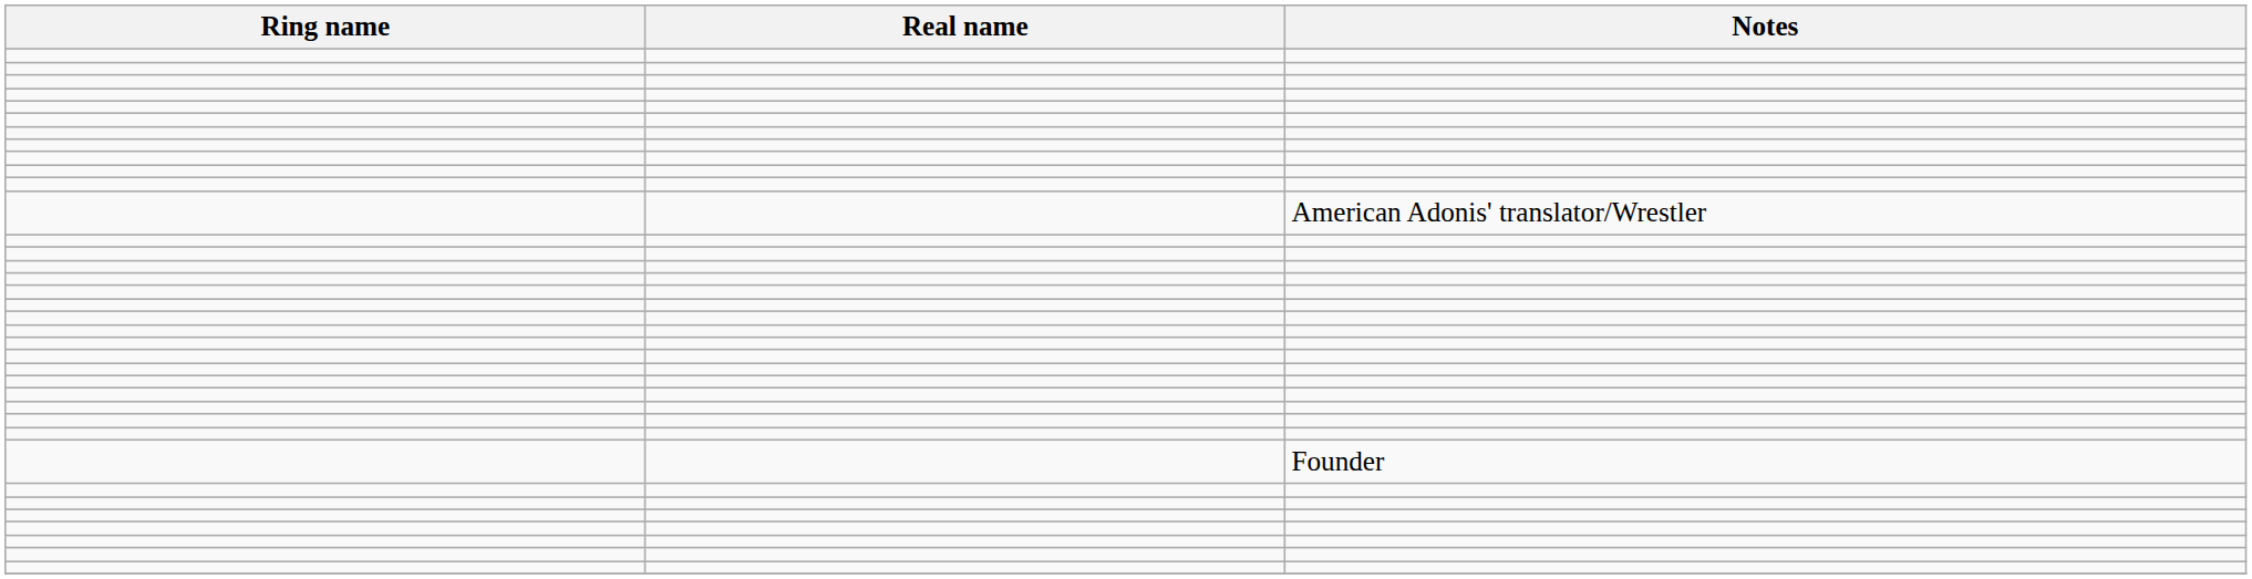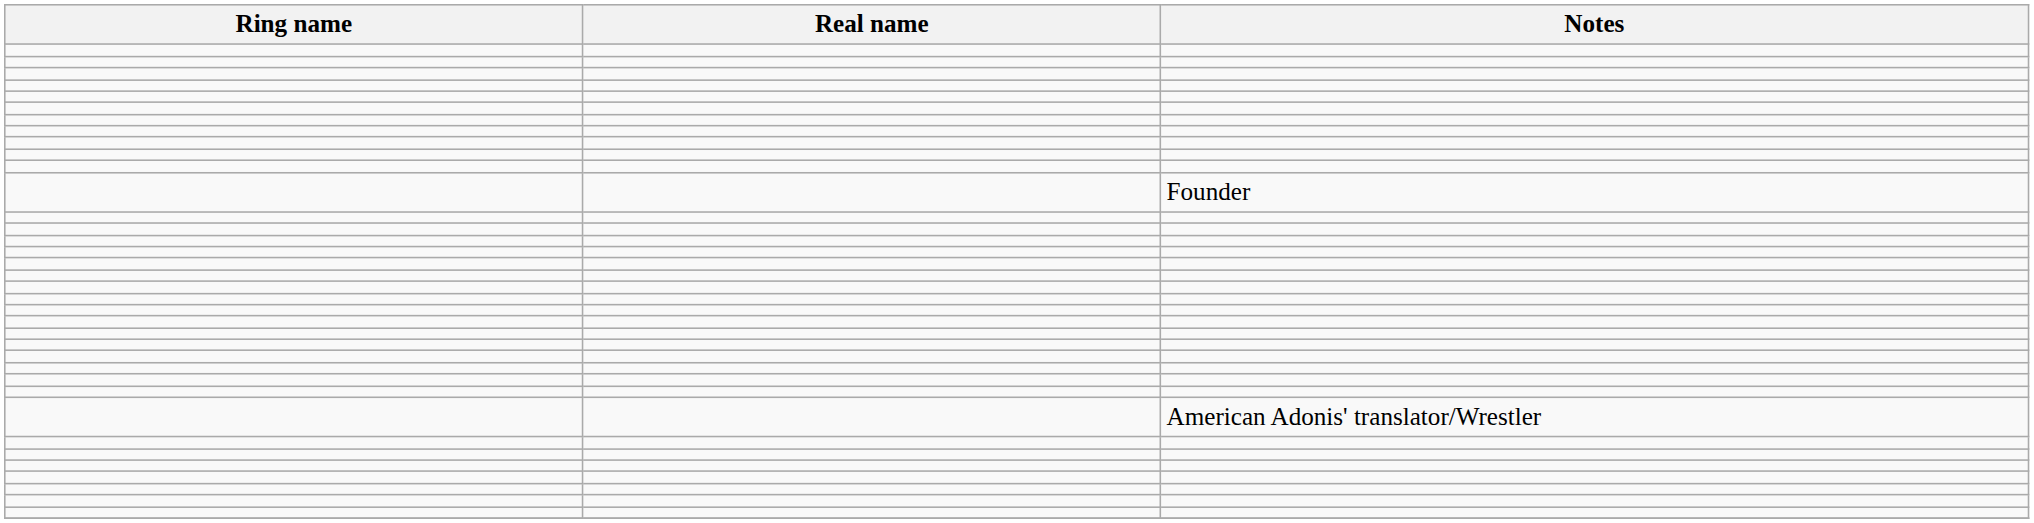 <table class="wikitable sortable" align="left center" width="65%">
 <tr>
 <th width="20%">Ring name</th>
 <th width="20%">Real name</th>
 <th width="30%">Notes</th>
+</tr>
+<tr>
+<td></td>
+<td></td>
+<td></td>
+</tr>
+<tr>
+<td></td>
+<td></td>
+<td></td>
+</tr>
+<tr>
+<td></td>
+<td></td>
+<td></td>
+</tr>
+<tr>
+<td></td>
+<td></td>
+<td></td>
+</tr>
+<tr>
+<td></td>
+<td></td>
+<td></td>
+</tr>
+<tr>
+<td></td>
+<td></td>
+<td></td>
+</tr>
+<tr>
+<td></td>
+<td></td>
+<td></td>
+</tr>
+<tr>
+<td></td>
+<td></td>
+<td></td>
+</tr>
+<tr>
+<td></td>
+<td></td>
+<td></td>
+</tr>
+<tr>
+<td></td>
+<td></td>
+<td></td>
+</tr>
+<tr>
+<td></td>
+<td></td>
+<td></td>
+</tr>
+<tr>
+<td></td>
+<td></td>
+<td>Founder</td>
+</tr>
+<tr>
+<td></td>
+<td></td>
+<td></td>
+</tr>
+<tr>
+<td></td>
+<td></td>
+<td></td>
+</tr>
+<tr>
+<td></td>
+<td></td>
+<td></td>
+</tr>
+<tr>
+<td></td>
+<td></td>
+<td></td>
+</tr>
+<tr>
+<td></td>
+<td></td>
+<td></td>
 </tr>
 <tr>
 <td></td>
 <td></td>
 <td></td>
 </tr>
 <tr>
 <td></td>
 <td></td>
 <td></td>
 </tr>
 <tr>
 <td></td>
 <td></td>
 <td></td>
 </tr>
 <tr>
 <td></td>
 <td></td>
 <td></td>
 </tr>
 <tr>
 <td></td>
 <td></td>
 <td></td>
 </tr>
 <tr>
 <td></td>
 <td></td>
 <td></td>
 </tr>
 <tr>
 <td></td>
 <td></td>
 <td></td>
 </tr>
 <tr>
 <td></td>
 <td></td>
 <td></td>
 </tr>
 <tr>
 <td></td>
 <td></td>
 <td></td>
 </tr>
 <tr>
 <td></td>
 <td></td>
 <td></td>
 </tr>
 <tr>
 <td></td>
 <td></td>
 <td></td>
 </tr>
 <tr>
 <td></td>
 <td></td>
 <td>American Adonis' translator/Wrestler</td>
 </tr>
 <tr>
 <td></td>
 <td></td>
 <td></td>
 </tr>
 <tr>
 <td></td>
 <td></td>
 <td></td>
 </tr>
 <tr>
 <td></td>
 <td></td>
 <td></td>
 </tr>
 <tr>
 <td></td>
 <td></td>
 <td></td>
 </tr>
 <tr>
 <td></td>
 <td></td>
 <td></td>
 </tr>
 <tr>
 <td></td>
 <td></td>
 <td></td>
 </tr>
 <tr>
 <td></td>
 <td></td>
 <td></td>
 </tr>
 <tr>
-<td></td>
-<td></td>
-<td></td>
-</tr>
-<tr>
-<td></td>
-<td></td>
-<td></td>
-</tr>
-<tr>
-<td></td>
-<td></td>
-<td></td>
-</tr>
-<tr>
-<td></td>
-<td></td>
-<td></td>
-</tr>
-<tr>
-<td></td>
-<td></td>
-<td></td>
-</tr>
-<tr>
-<td></td>
-<td></td>
-<td></td>
-</tr>
-<tr>
-<td></td>
-<td></td>
-<td></td>
-</tr>
-<tr>
-<td></td>
-<td></td>
-<td></td>
-</tr>
-<tr>
-<td></td>
-<td></td>
-<td></td>
-</tr>
-<tr>
-<td></td>
-<td></td>
-<td>Founder</td>
-</tr>
-<tr>
-<td></td>
-<td></td>
-<td></td>
-</tr>
-<tr>
-<td></td>
-<td></td>
-<td></td>
-</tr>
-<tr>
-<td></td>
-<td></td>
-<td></td>
-</tr>
-<tr>
-<td></td>
-<td></td>
-<td></td>
-</tr>
-<tr>
-<td></td>
-<td></td>
-<td></td>
-</tr>
-<tr>
-<td></td>
-<td></td>
-<td></td>
-</tr>
-<tr>
-<td></td>
-<td></td>
-<td></td>
-</tr>
-<tr>
 </tr>
 </table>
